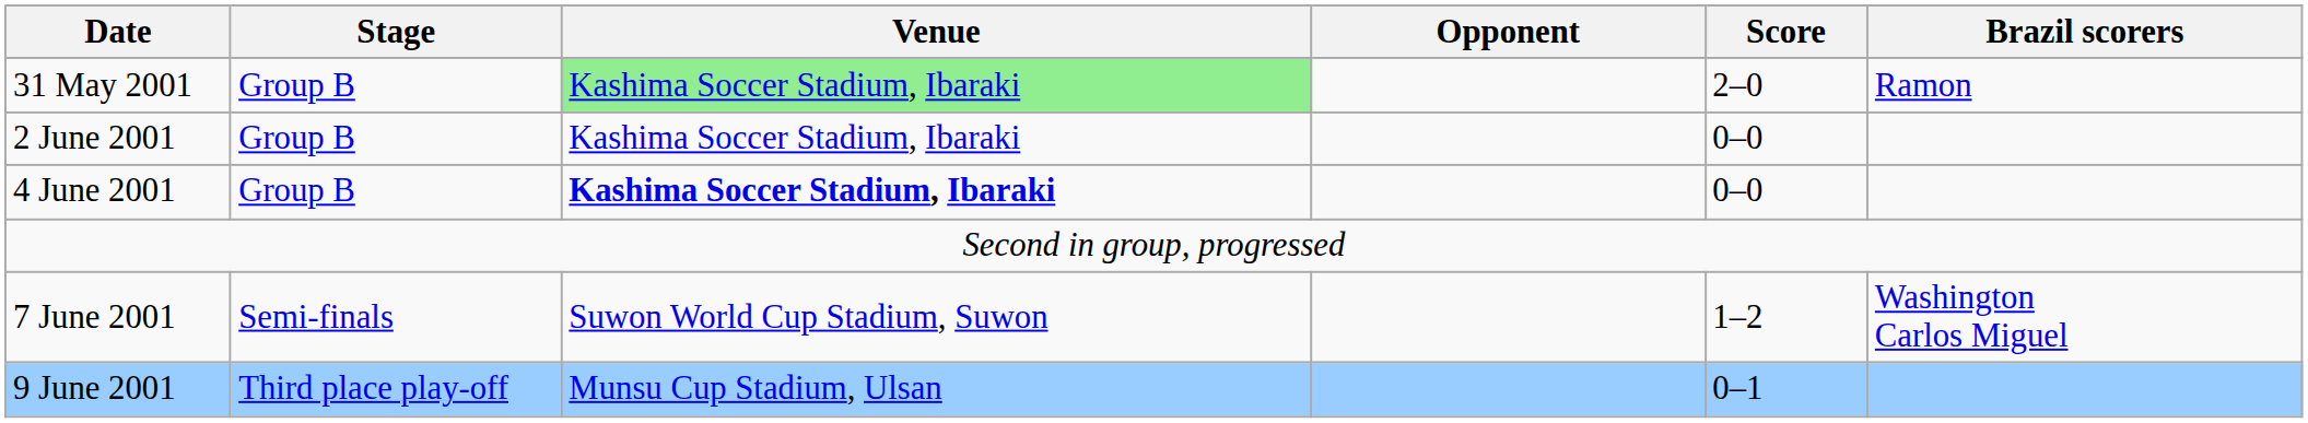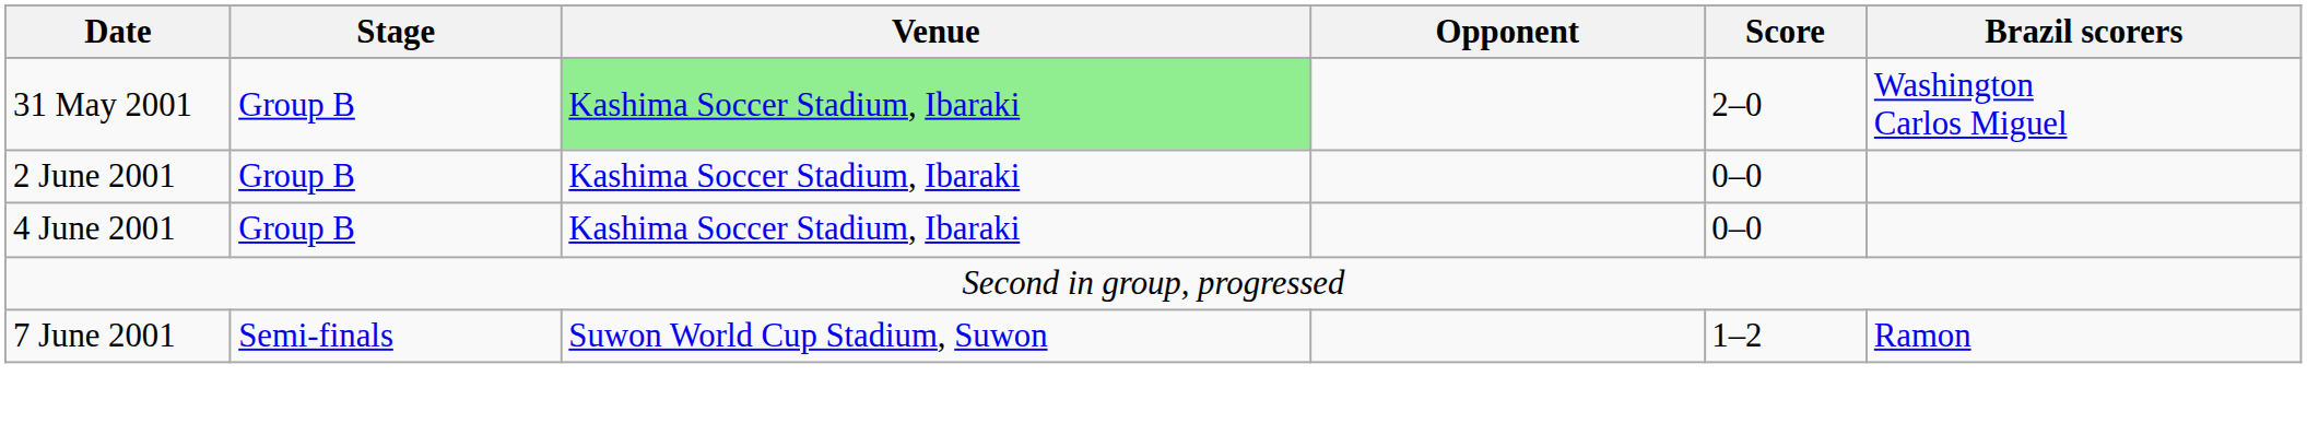 <table class="wikitable">
 <tr>
 <th width=100px>Date</th>
 <th width=150px>Stage</th>
 <th width=350px>Venue</th>
 <th width=180px>Opponent</th>
 <th width=70px>Score</th>
 <th width=200px>Brazil scorers</th>
 </tr>
 <tr>
 <td>31 May 2001</td>
 <td><a href='#'>Group B</a></td>
 <td style="background: lightgreen;"><a href='#'>Kashima Soccer Stadium</a>, <a href='#'>Ibaraki</a></td>
 <td></td>
 <td>2–0</td>
-<td><a href='#'>Ramon</a> </td>
+<td><a href='#'>Washington</a>  <br> <a href='#'>Carlos Miguel</a> </td>
 </tr>
 <tr>
 <td>2 June 2001</td>
 <td><a href='#'>Group B</a></td>
 <td><a href='#'>Kashima Soccer Stadium</a>, <a href='#'>Ibaraki</a></td>
 <td></td>
 <td>0–0</td>
 <td></td>
 </tr>
 <tr>
 <td>4 June 2001</td>
 <td><a href='#'>Group B</a></td>
-<td><strong><a href='#'>Kashima Soccer Stadium</a>, <a href='#'>Ibaraki</a></strong></td>
+<td><a href='#'>Kashima Soccer Stadium</a>, <a href='#'>Ibaraki</a></td>
 <td></td>
 <td>0–0</td>
 <td></td>
 </tr>
 <tr>
 <td colspan="6" style="text-align:center;"><em>Second in group, progressed</em></td>
 </tr>
 <tr>
 <td>7 June 2001</td>
 <td><a href='#'>Semi-finals</a></td>
 <td><a href='#'>Suwon World Cup Stadium</a>, <a href='#'>Suwon</a></td>
 <td></td>
 <td>1–2</td>
-<td><a href='#'>Washington</a>  <br> <a href='#'>Carlos Miguel</a> </td>
-</tr>
-<tr style="background:#9acdff;">
-<td>9 June 2001</td>
-<td><a href='#'>Third place play-off</a></td>
-<td><a href='#'>Munsu Cup Stadium</a>, <a href='#'>Ulsan</a></td>
-<td></td>
-<td>0–1</td>
-<td></td>
+<td><a href='#'>Ramon</a> </td>
 </tr>
 </table>
